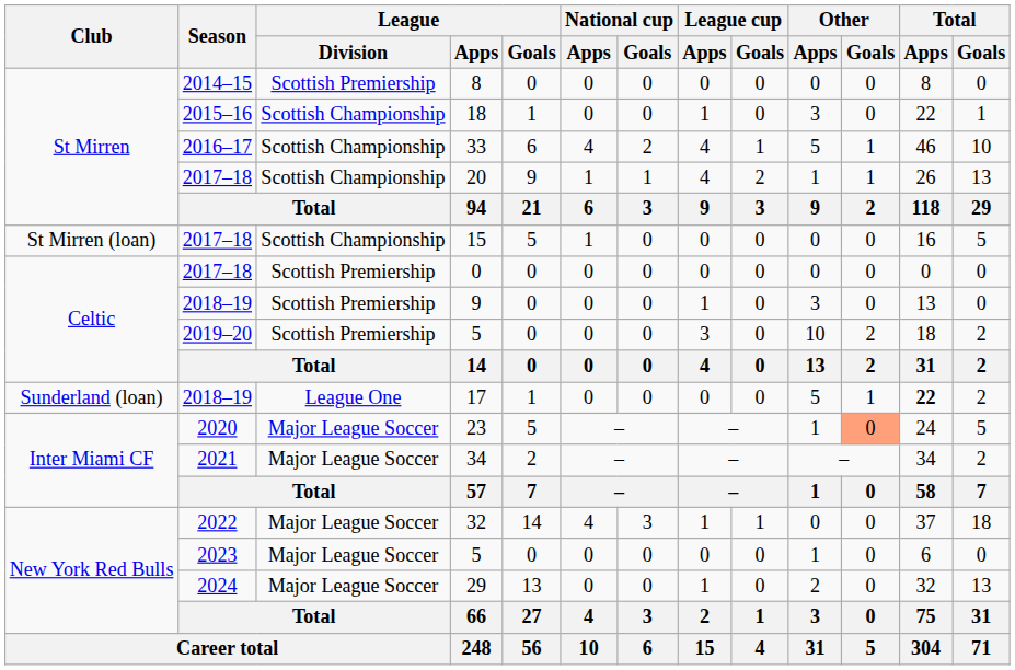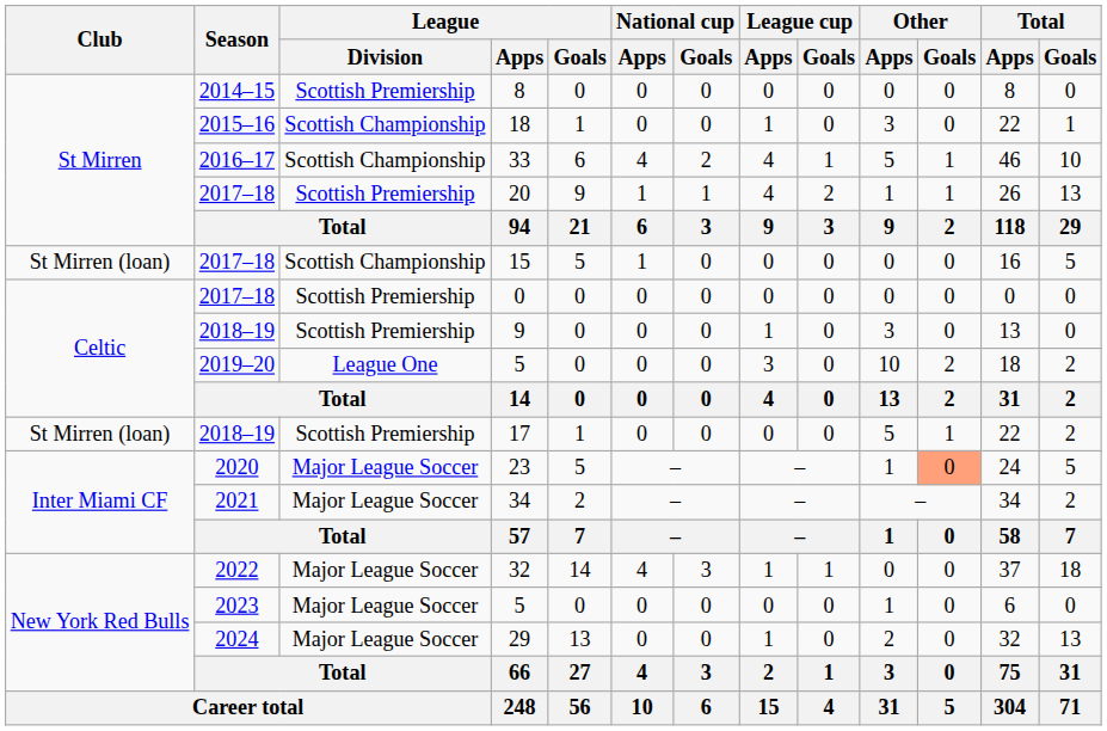 <table class="wikitable" style="text-align: center;">
 <tr>
 <th rowspan="2">Club</th>
 <th rowspan="2">Season</th>
 <th colspan="3">League</th>
 <th colspan="2">National cup</th>
 <th colspan="2">League cup</th>
 <th colspan="2">Other</th>
 <th colspan="2">Total</th>
 </tr>
 <tr>
 <th>Division</th>
 <th>Apps</th>
 <th>Goals</th>
 <th>Apps</th>
 <th>Goals</th>
 <th>Apps</th>
 <th>Goals</th>
 <th>Apps</th>
 <th>Goals</th>
 <th>Apps</th>
 <th>Goals</th>
 </tr>
 <tr>
 <td rowspan="5"><a href='#'>St Mirren</a></td>
 <td><a href='#'>2014–15</a></td>
 <td><a href='#'>Scottish Premiership</a></td>
 <td>8</td>
 <td>0</td>
 <td>0</td>
 <td>0</td>
 <td>0</td>
 <td>0</td>
 <td>0</td>
 <td>0</td>
 <td>8</td>
 <td>0</td>
 </tr>
 <tr>
 <td><a href='#'>2015–16</a></td>
 <td><a href='#'>Scottish Championship</a></td>
 <td>18</td>
 <td>1</td>
 <td>0</td>
 <td>0</td>
 <td>1</td>
 <td>0</td>
 <td>3</td>
 <td>0</td>
 <td>22</td>
 <td>1</td>
 </tr>
 <tr>
 <td><a href='#'>2016–17</a></td>
 <td>Scottish Championship</td>
 <td>33</td>
 <td>6</td>
 <td>4</td>
 <td>2</td>
 <td>4</td>
 <td>1</td>
 <td>5</td>
 <td>1</td>
 <td>46</td>
 <td>10</td>
 </tr>
 <tr>
 <td><a href='#'>2017–18</a></td>
-<td>Scottish Championship</td>
+<td><a href='#'>Scottish Premiership</a></td>
 <td>20</td>
 <td>9</td>
 <td>1</td>
 <td>1</td>
 <td>4</td>
 <td>2</td>
 <td>1</td>
 <td>1</td>
 <td>26</td>
 <td>13</td>
 </tr>
 <tr>
 <th colspan="2">Total</th>
 <th>94</th>
 <th>21</th>
 <th>6</th>
 <th>3</th>
 <th>9</th>
 <th>3</th>
 <th>9</th>
 <th>2</th>
 <th>118</th>
 <th>29</th>
 </tr>
 <tr>
 <td>St Mirren (loan)</td>
 <td><a href='#'>2017–18</a></td>
 <td>Scottish Championship</td>
 <td>15</td>
 <td>5</td>
 <td>1</td>
 <td>0</td>
 <td>0</td>
 <td>0</td>
 <td>0</td>
 <td>0</td>
 <td>16</td>
 <td>5</td>
 </tr>
 <tr>
 <td rowspan="4"><a href='#'>Celtic</a></td>
 <td><a href='#'>2017–18</a></td>
 <td>Scottish Premiership</td>
 <td>0</td>
 <td>0</td>
 <td>0</td>
 <td>0</td>
 <td>0</td>
 <td>0</td>
 <td>0</td>
 <td>0</td>
 <td>0</td>
 <td>0</td>
 </tr>
 <tr>
 <td><a href='#'>2018–19</a></td>
 <td>Scottish Premiership</td>
 <td>9</td>
 <td>0</td>
 <td>0</td>
 <td>0</td>
 <td>1</td>
 <td>0</td>
 <td>3</td>
 <td>0</td>
 <td>13</td>
 <td>0</td>
 </tr>
 <tr>
 <td><a href='#'>2019–20</a></td>
-<td>Scottish Premiership</td>
+<td><a href='#'>League One</a></td>
 <td>5</td>
 <td>0</td>
 <td>0</td>
 <td>0</td>
 <td>3</td>
 <td>0</td>
 <td>10</td>
 <td>2</td>
 <td>18</td>
 <td>2</td>
 </tr>
 <tr>
 <th colspan="2">Total</th>
 <th>14</th>
 <th>0</th>
 <th>0</th>
 <th>0</th>
 <th>4</th>
 <th>0</th>
 <th>13</th>
 <th>2</th>
 <th>31</th>
 <th>2</th>
 </tr>
 <tr>
-<td><a href='#'>Sunderland</a> (loan)</td>
+<td>St Mirren (loan)</td>
 <td><a href='#'>2018–19</a></td>
-<td><a href='#'>League One</a></td>
+<td>Scottish Premiership</td>
 <td>17</td>
 <td>1</td>
 <td>0</td>
 <td>0</td>
 <td>0</td>
 <td>0</td>
 <td>5</td>
 <td>1</td>
-<td><strong>22</strong></td>
+<td>22</td>
 <td>2</td>
 </tr>
 <tr>
 <td rowspan="3"><a href='#'>Inter Miami CF</a></td>
 <td><a href='#'>2020</a></td>
 <td><a href='#'>Major League Soccer</a></td>
 <td>23</td>
 <td>5</td>
 <td colspan="2">–</td>
 <td colspan="2">–</td>
 <td>1</td>
 <td style="background: lightsalmon;">0</td>
 <td>24</td>
 <td>5</td>
 </tr>
 <tr>
 <td><a href='#'>2021</a></td>
 <td>Major League Soccer</td>
 <td>34</td>
 <td>2</td>
 <td colspan="2">–</td>
 <td colspan="2">–</td>
 <td colspan="2">–</td>
 <td>34</td>
 <td>2</td>
 </tr>
 <tr>
 <th colspan="2">Total</th>
 <th>57</th>
 <th>7</th>
 <th colspan="2">–</th>
 <th colspan="2">–</th>
 <th>1</th>
 <th>0</th>
 <th>58</th>
 <th>7</th>
 </tr>
 <tr>
 <td rowspan="4"><a href='#'>New York Red Bulls</a></td>
 <td><a href='#'>2022</a></td>
 <td>Major League Soccer</td>
 <td>32</td>
 <td>14</td>
 <td>4</td>
 <td>3</td>
 <td>1</td>
 <td>1</td>
 <td>0</td>
 <td>0</td>
 <td>37</td>
 <td>18</td>
 </tr>
 <tr>
 <td><a href='#'>2023</a></td>
 <td>Major League Soccer</td>
 <td>5</td>
 <td>0</td>
 <td>0</td>
 <td>0</td>
 <td>0</td>
 <td>0</td>
 <td>1</td>
 <td>0</td>
 <td>6</td>
 <td>0</td>
 </tr>
 <tr>
 <td><a href='#'>2024</a></td>
 <td>Major League Soccer</td>
 <td>29</td>
 <td>13</td>
 <td>0</td>
 <td>0</td>
 <td>1</td>
 <td>0</td>
 <td>2</td>
 <td>0</td>
 <td>32</td>
 <td>13</td>
 </tr>
 <tr>
 <th colspan="2">Total</th>
 <th>66</th>
 <th>27</th>
 <th>4</th>
 <th>3</th>
 <th>2</th>
 <th>1</th>
 <th>3</th>
 <th>0</th>
 <th>75</th>
 <th>31</th>
 </tr>
 <tr>
 <th colspan="3">Career total</th>
 <th>248</th>
 <th>56</th>
 <th>10</th>
 <th>6</th>
 <th>15</th>
 <th>4</th>
 <th>31</th>
 <th>5</th>
 <th>304</th>
 <th>71</th>
 </tr>
 </table>
